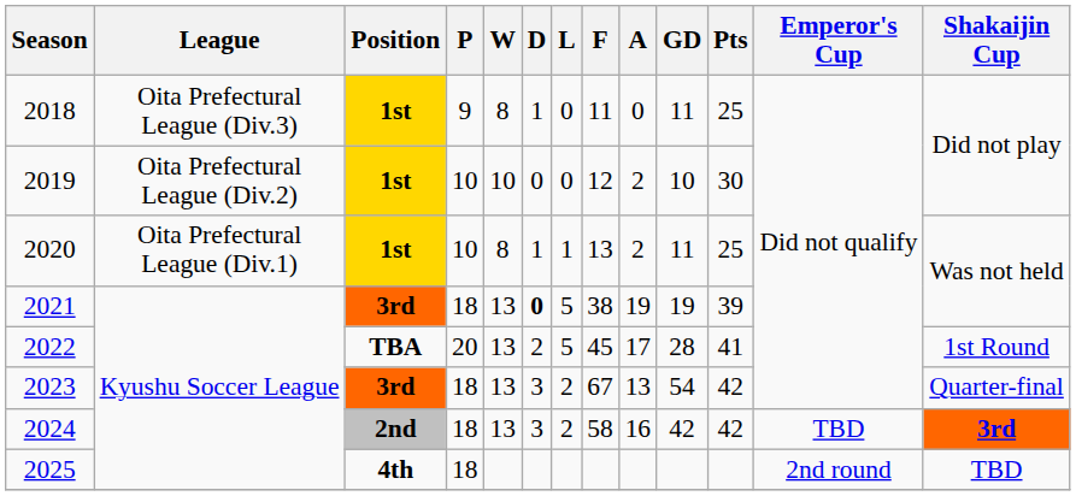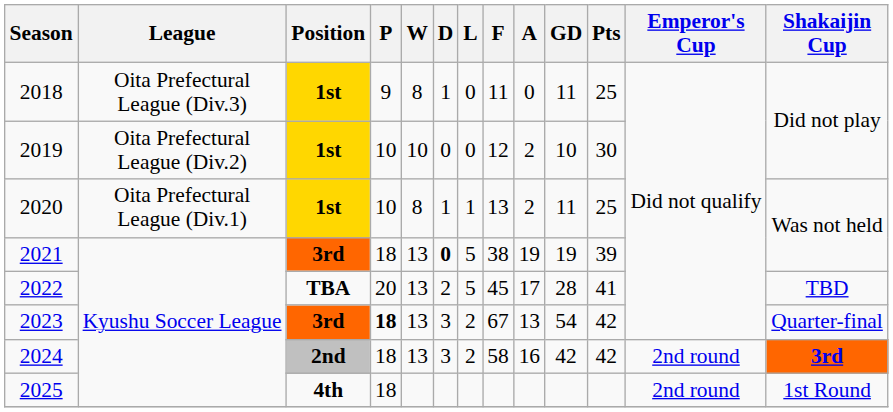 <table class="wikitable" style="text-align:center;">
 <tr>
 <th>Season</th>
 <th>League</th>
 <th>Position</th>
 <th>P</th>
 <th>W</th>
 <th>D</th>
 <th>L</th>
 <th>F</th>
 <th>A</th>
 <th>GD</th>
 <th>Pts</th>
 <th><a href='#'>Emperor's<br>Cup</a></th>
 <th><a href='#'>Shakaijin<br>Cup</a></th>
 </tr>
 <tr>
 <td>2018</td>
 <td>Oita Prefectural<br>League (Div.3)</td>
 <td bgcolor=gold><strong>1st</strong></td>
 <td>9</td>
 <td>8</td>
 <td>1</td>
 <td>0</td>
 <td>11</td>
 <td>0</td>
 <td>11</td>
 <td>25</td>
 <td rowspan="6">Did not qualify</td>
 <td rowspan="2">Did not play</td>
 </tr>
 <tr>
 <td>2019</td>
 <td>Oita Prefectural<br>League (Div.2)</td>
 <td bgcolor=gold><strong>1st</strong></td>
 <td>10</td>
 <td>10</td>
 <td>0</td>
 <td>0</td>
 <td>12</td>
 <td>2</td>
 <td>10</td>
 <td>30</td>
 </tr>
 <tr>
 <td>2020</td>
 <td>Oita Prefectural<br>League (Div.1)</td>
 <td bgcolor=gold><strong>1st</strong></td>
 <td>10</td>
 <td>8</td>
 <td>1</td>
 <td>1</td>
 <td>13</td>
 <td>2</td>
 <td>11</td>
 <td>25</td>
 <td rowspan="2">Was not held</td>
 </tr>
 <tr>
 <td><a href='#'>2021</a></td>
 <td rowspan="5"><a href='#'>Kyushu Soccer League</a></td>
 <td bgcolor=ff6600><strong>3rd</strong></td>
 <td>18</td>
 <td>13</td>
 <td><strong>0</strong></td>
 <td>5</td>
 <td>38</td>
 <td>19</td>
 <td>19</td>
 <td>39</td>
 </tr>
 <tr>
 <td><a href='#'>2022</a></td>
 <td><strong>TBA</strong></td>
 <td>20</td>
 <td>13</td>
 <td>2</td>
 <td>5</td>
 <td>45</td>
 <td>17</td>
 <td>28</td>
 <td>41</td>
-<td><a href='#'>1st Round</a></td>
+<td><a href='#'>TBD</a></td>
 </tr>
 <tr>
 <td><a href='#'>2023</a></td>
 <td bgcolor=ff6600><strong>3rd</strong></td>
-<td>18</td>
+<td><strong>18</strong></td>
 <td>13</td>
 <td>3</td>
 <td>2</td>
 <td>67</td>
 <td>13</td>
 <td>54</td>
 <td>42</td>
 <td><a href='#'>Quarter-final</a></td>
 </tr>
 <tr>
 <td><a href='#'>2024</a></td>
 <td bgcolor=silver><strong>2nd</strong></td>
 <td>18</td>
 <td>13</td>
 <td>3</td>
 <td>2</td>
 <td>58</td>
 <td>16</td>
 <td>42</td>
 <td>42</td>
-<td><a href='#'>TBD</a></td>
+<td><a href='#'>2nd round</a></td>
 <td bgcolor=ff6600><a href='#'><strong>3rd</strong></a></td>
 </tr>
 <tr>
 <td><a href='#'>2025</a></td>
 <td><strong>4th</strong></td>
 <td>18</td>
 <td></td>
 <td></td>
 <td></td>
 <td></td>
 <td></td>
 <td></td>
 <td></td>
 <td><a href='#'>2nd round</a></td>
-<td><a href='#'>TBD</a></td>
+<td><a href='#'>1st Round</a></td>
 </tr>
 <tr>
 </tr>
 </table>
